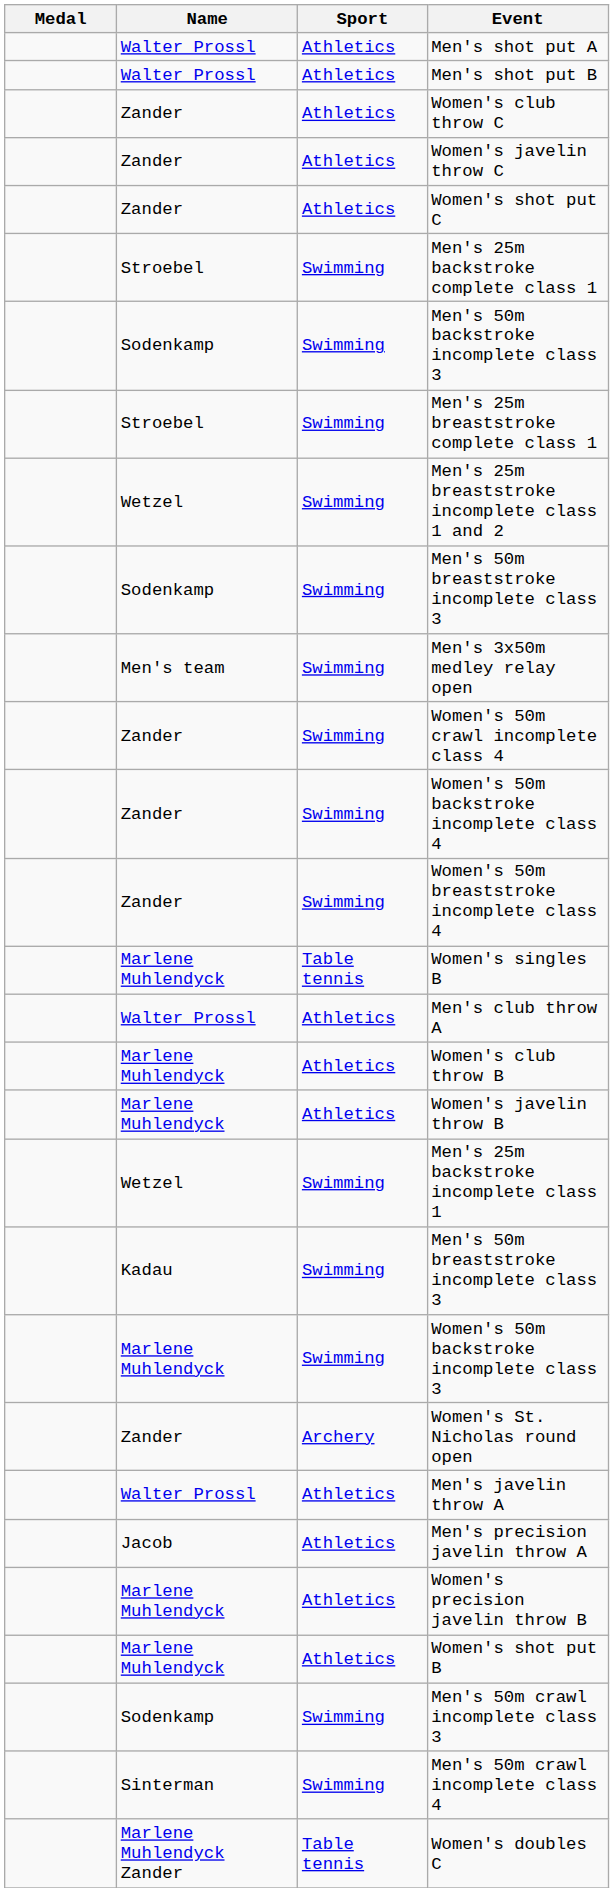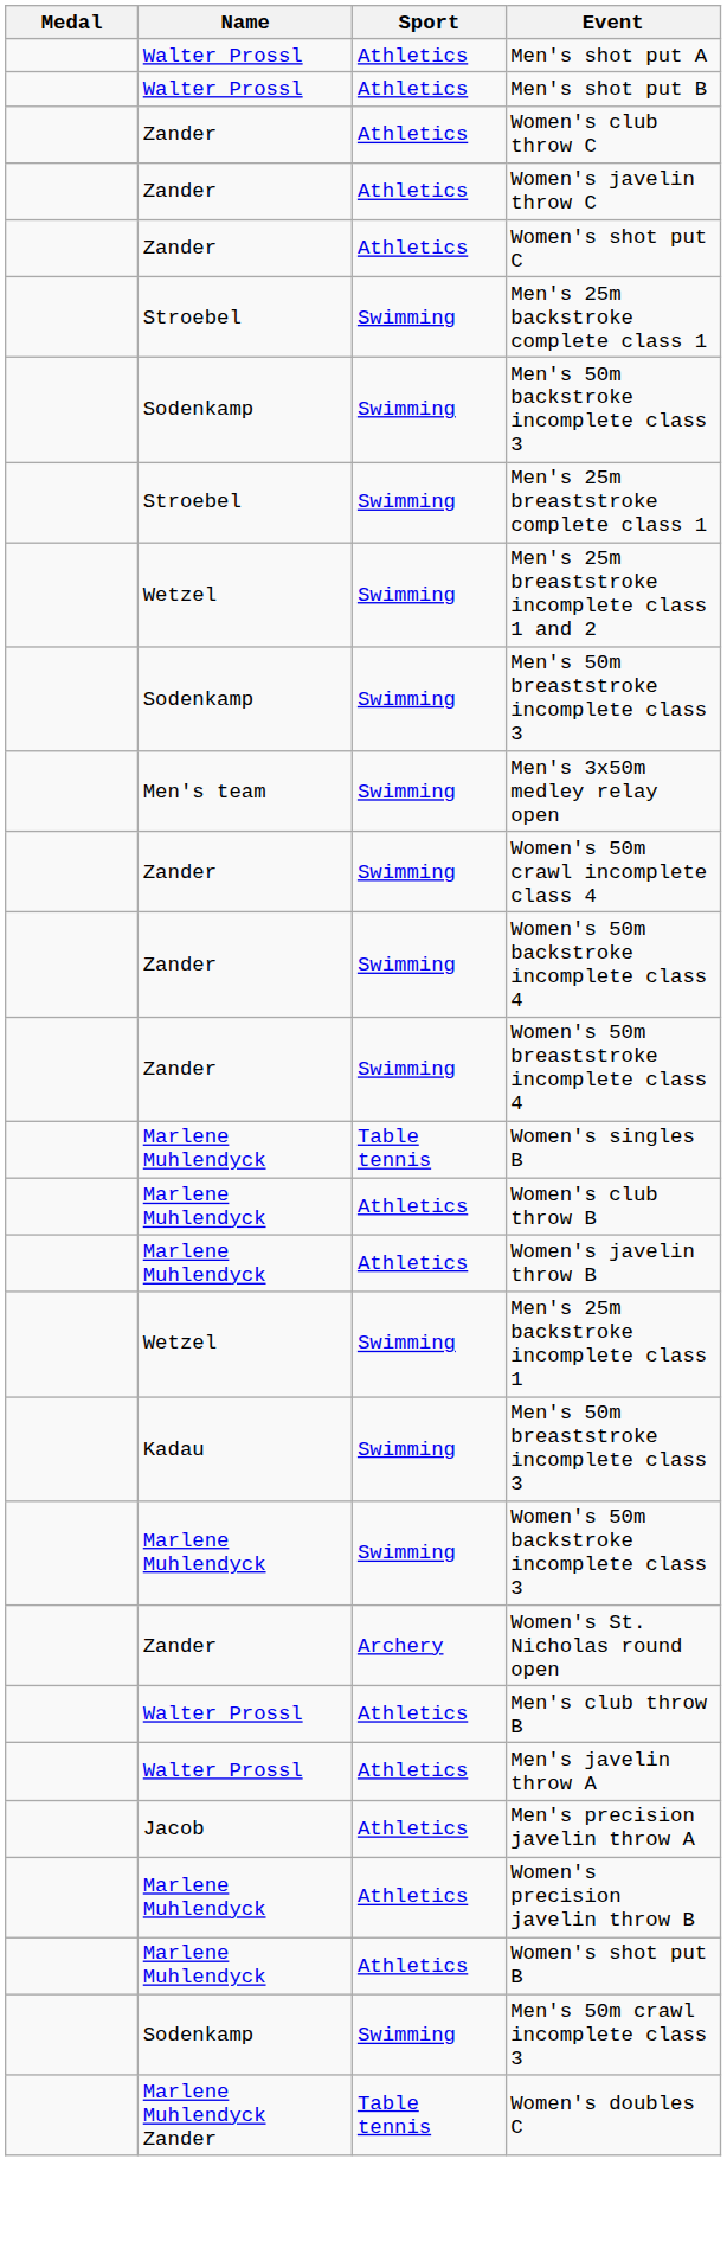 <table class="wikitable">
 <tr>
 <th style="width:6em">Medal</th>
 <th style="width:10em">Name</th>
 <th style="width:7em">Sport</th>
 <th style="width:10em">Event</th>
 </tr>
 <tr>
 <td></td>
 <td><a href='#'>Walter Prossl</a></td>
 <td><a href='#'>Athletics</a></td>
 <td>Men's shot put A</td>
 </tr>
 <tr>
 <td></td>
 <td><a href='#'>Walter Prossl</a></td>
 <td><a href='#'>Athletics</a></td>
 <td>Men's shot put B</td>
 </tr>
 <tr>
 <td></td>
 <td>Zander</td>
 <td><a href='#'>Athletics</a></td>
 <td>Women's club throw C</td>
 </tr>
 <tr>
 <td></td>
 <td>Zander</td>
 <td><a href='#'>Athletics</a></td>
 <td>Women's javelin throw C</td>
 </tr>
 <tr>
 <td></td>
 <td>Zander</td>
 <td><a href='#'>Athletics</a></td>
 <td>Women's shot put C</td>
 </tr>
 <tr>
 <td></td>
 <td>Stroebel</td>
 <td><a href='#'>Swimming</a></td>
 <td>Men's 25m backstroke complete class 1</td>
 </tr>
 <tr>
 <td></td>
 <td>Sodenkamp</td>
 <td><a href='#'>Swimming</a></td>
 <td>Men's 50m backstroke incomplete class 3</td>
 </tr>
 <tr>
 <td></td>
 <td>Stroebel</td>
 <td><a href='#'>Swimming</a></td>
 <td>Men's 25m breaststroke complete class 1</td>
 </tr>
 <tr>
 <td></td>
 <td>Wetzel</td>
 <td><a href='#'>Swimming</a></td>
 <td>Men's 25m breaststroke incomplete class 1 and 2</td>
 </tr>
 <tr>
 <td></td>
 <td>Sodenkamp</td>
 <td><a href='#'>Swimming</a></td>
 <td>Men's 50m breaststroke incomplete class 3</td>
 </tr>
 <tr>
 <td></td>
 <td>Men's team</td>
 <td><a href='#'>Swimming</a></td>
 <td>Men's 3x50m medley relay open</td>
 </tr>
 <tr>
 <td></td>
 <td>Zander</td>
 <td><a href='#'>Swimming</a></td>
 <td>Women's 50m crawl incomplete class 4</td>
 </tr>
 <tr>
 <td></td>
 <td>Zander</td>
 <td><a href='#'>Swimming</a></td>
 <td>Women's 50m backstroke incomplete class 4</td>
 </tr>
 <tr>
 <td></td>
 <td>Zander</td>
 <td><a href='#'>Swimming</a></td>
 <td>Women's 50m breaststroke incomplete class 4</td>
 </tr>
 <tr>
 <td></td>
 <td><a href='#'>Marlene Muhlendyck</a></td>
 <td><a href='#'>Table tennis</a></td>
 <td>Women's singles B</td>
 </tr>
 <tr>
 <td></td>
-<td><a href='#'>Walter Prossl</a></td>
-<td><a href='#'>Athletics</a></td>
-<td>Men's club throw A</td>
-</tr>
-<tr>
-<td></td>
 <td><a href='#'>Marlene Muhlendyck</a></td>
 <td><a href='#'>Athletics</a></td>
 <td>Women's club throw B</td>
 </tr>
 <tr>
 <td></td>
 <td><a href='#'>Marlene Muhlendyck</a></td>
 <td><a href='#'>Athletics</a></td>
 <td>Women's javelin throw B</td>
 </tr>
 <tr>
 <td></td>
 <td>Wetzel</td>
 <td><a href='#'>Swimming</a></td>
 <td>Men's 25m backstroke incomplete class 1</td>
 </tr>
 <tr>
 <td></td>
 <td>Kadau</td>
 <td><a href='#'>Swimming</a></td>
 <td>Men's 50m breaststroke incomplete class 3</td>
 </tr>
 <tr>
 <td></td>
 <td><a href='#'>Marlene Muhlendyck</a></td>
 <td><a href='#'>Swimming</a></td>
 <td>Women's 50m backstroke incomplete class 3</td>
 </tr>
 <tr>
 <td></td>
 <td>Zander</td>
 <td><a href='#'>Archery</a></td>
 <td>Women's St. Nicholas round open</td>
 </tr>
 <tr>
 <td></td>
 <td><a href='#'>Walter Prossl</a></td>
 <td><a href='#'>Athletics</a></td>
+<td>Men's club throw B</td>
+</tr>
+<tr>
+<td></td>
+<td><a href='#'>Walter Prossl</a></td>
+<td><a href='#'>Athletics</a></td>
 <td>Men's javelin throw A</td>
 </tr>
 <tr>
 <td></td>
 <td>Jacob</td>
 <td><a href='#'>Athletics</a></td>
 <td>Men's precision javelin throw A</td>
 </tr>
 <tr>
 <td></td>
 <td><a href='#'>Marlene Muhlendyck</a></td>
 <td><a href='#'>Athletics</a></td>
 <td>Women's precision javelin throw B</td>
 </tr>
 <tr>
 <td></td>
 <td><a href='#'>Marlene Muhlendyck</a></td>
 <td><a href='#'>Athletics</a></td>
 <td>Women's shot put B</td>
 </tr>
 <tr>
 <td></td>
 <td>Sodenkamp</td>
 <td><a href='#'>Swimming</a></td>
 <td>Men's 50m crawl incomplete class 3</td>
 </tr>
 <tr>
 <td></td>
-<td>Sinterman</td>
-<td><a href='#'>Swimming</a></td>
-<td>Men's 50m crawl incomplete class 4</td>
-</tr>
-<tr>
-<td></td>
 <td><a href='#'>Marlene Muhlendyck</a><br> Zander</td>
 <td><a href='#'>Table tennis</a></td>
 <td>Women's doubles C</td>
 </tr>
 </table>
